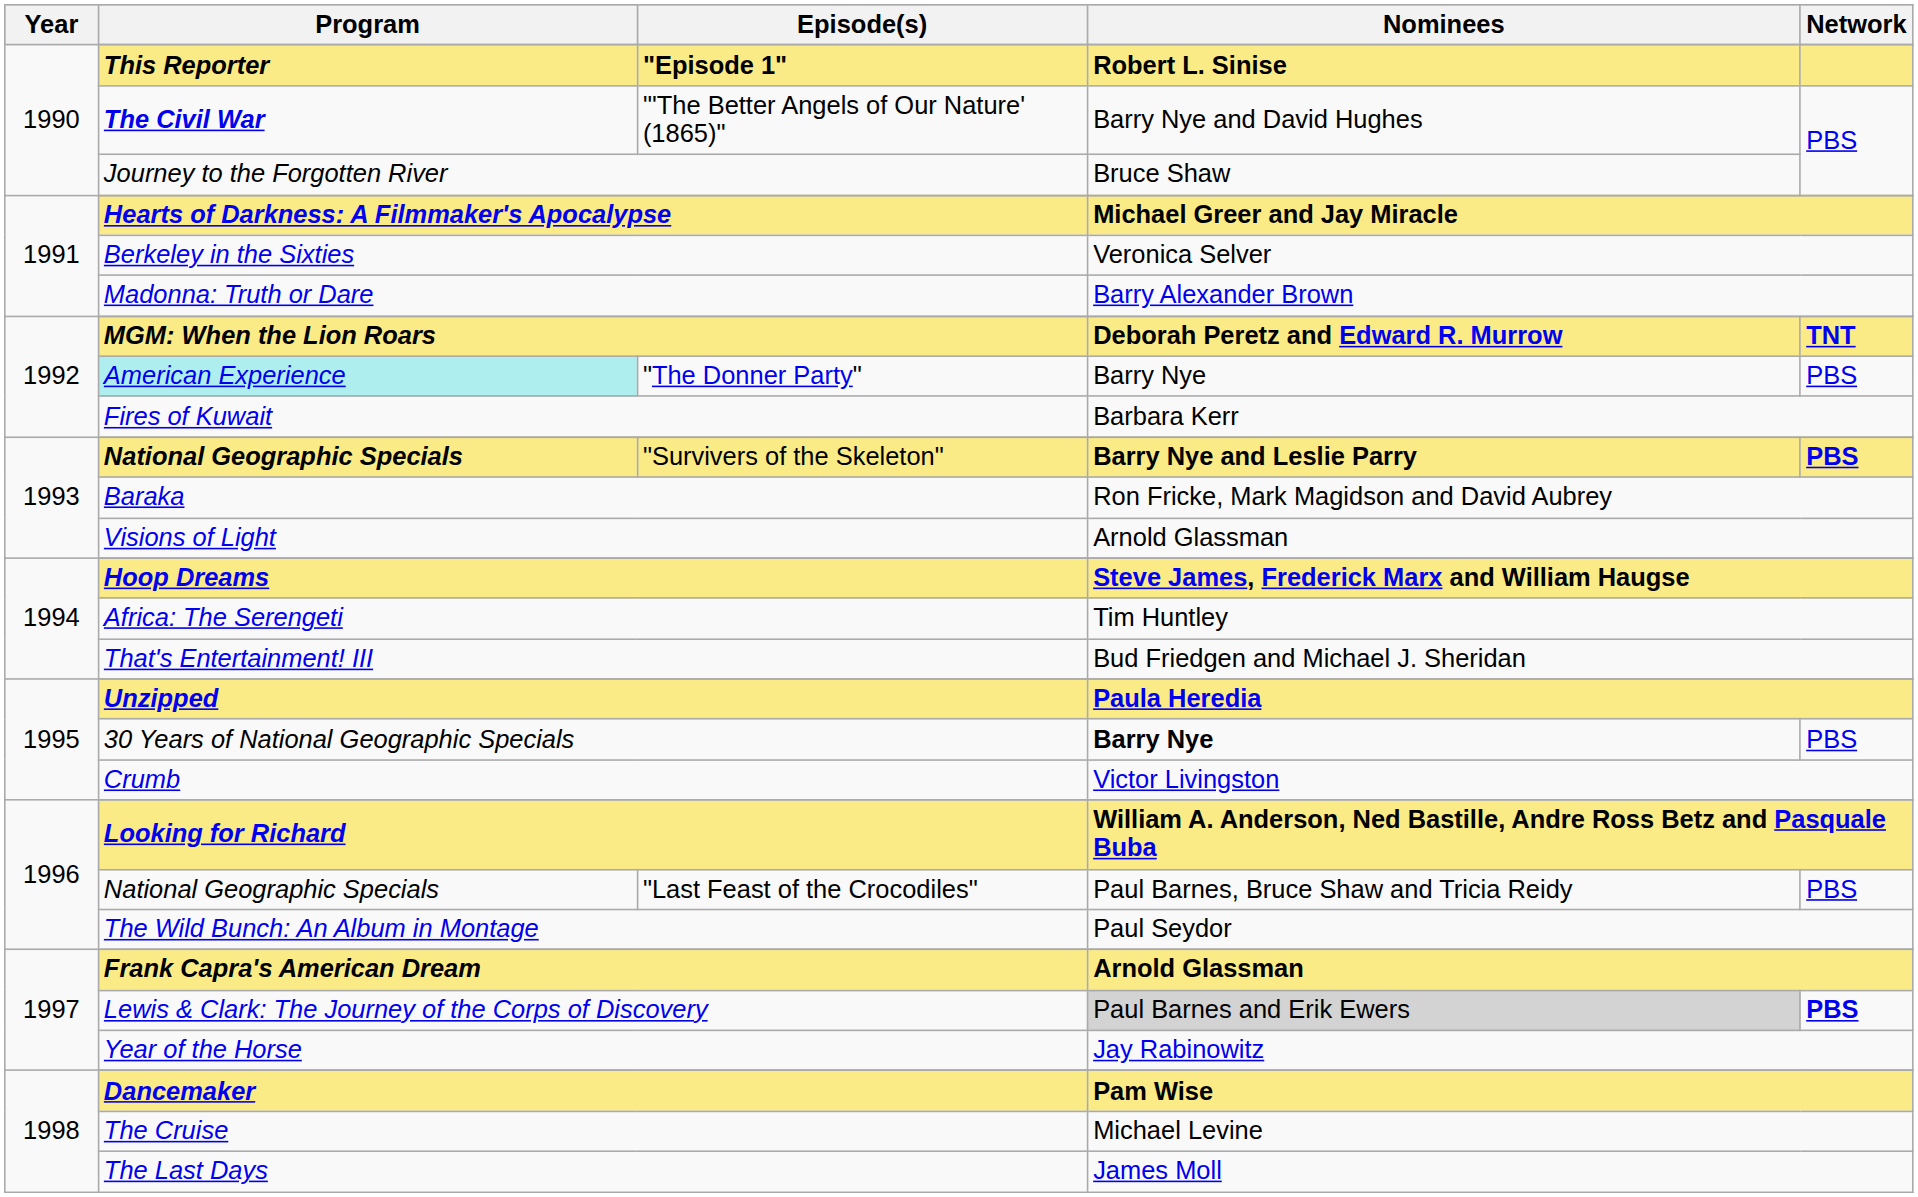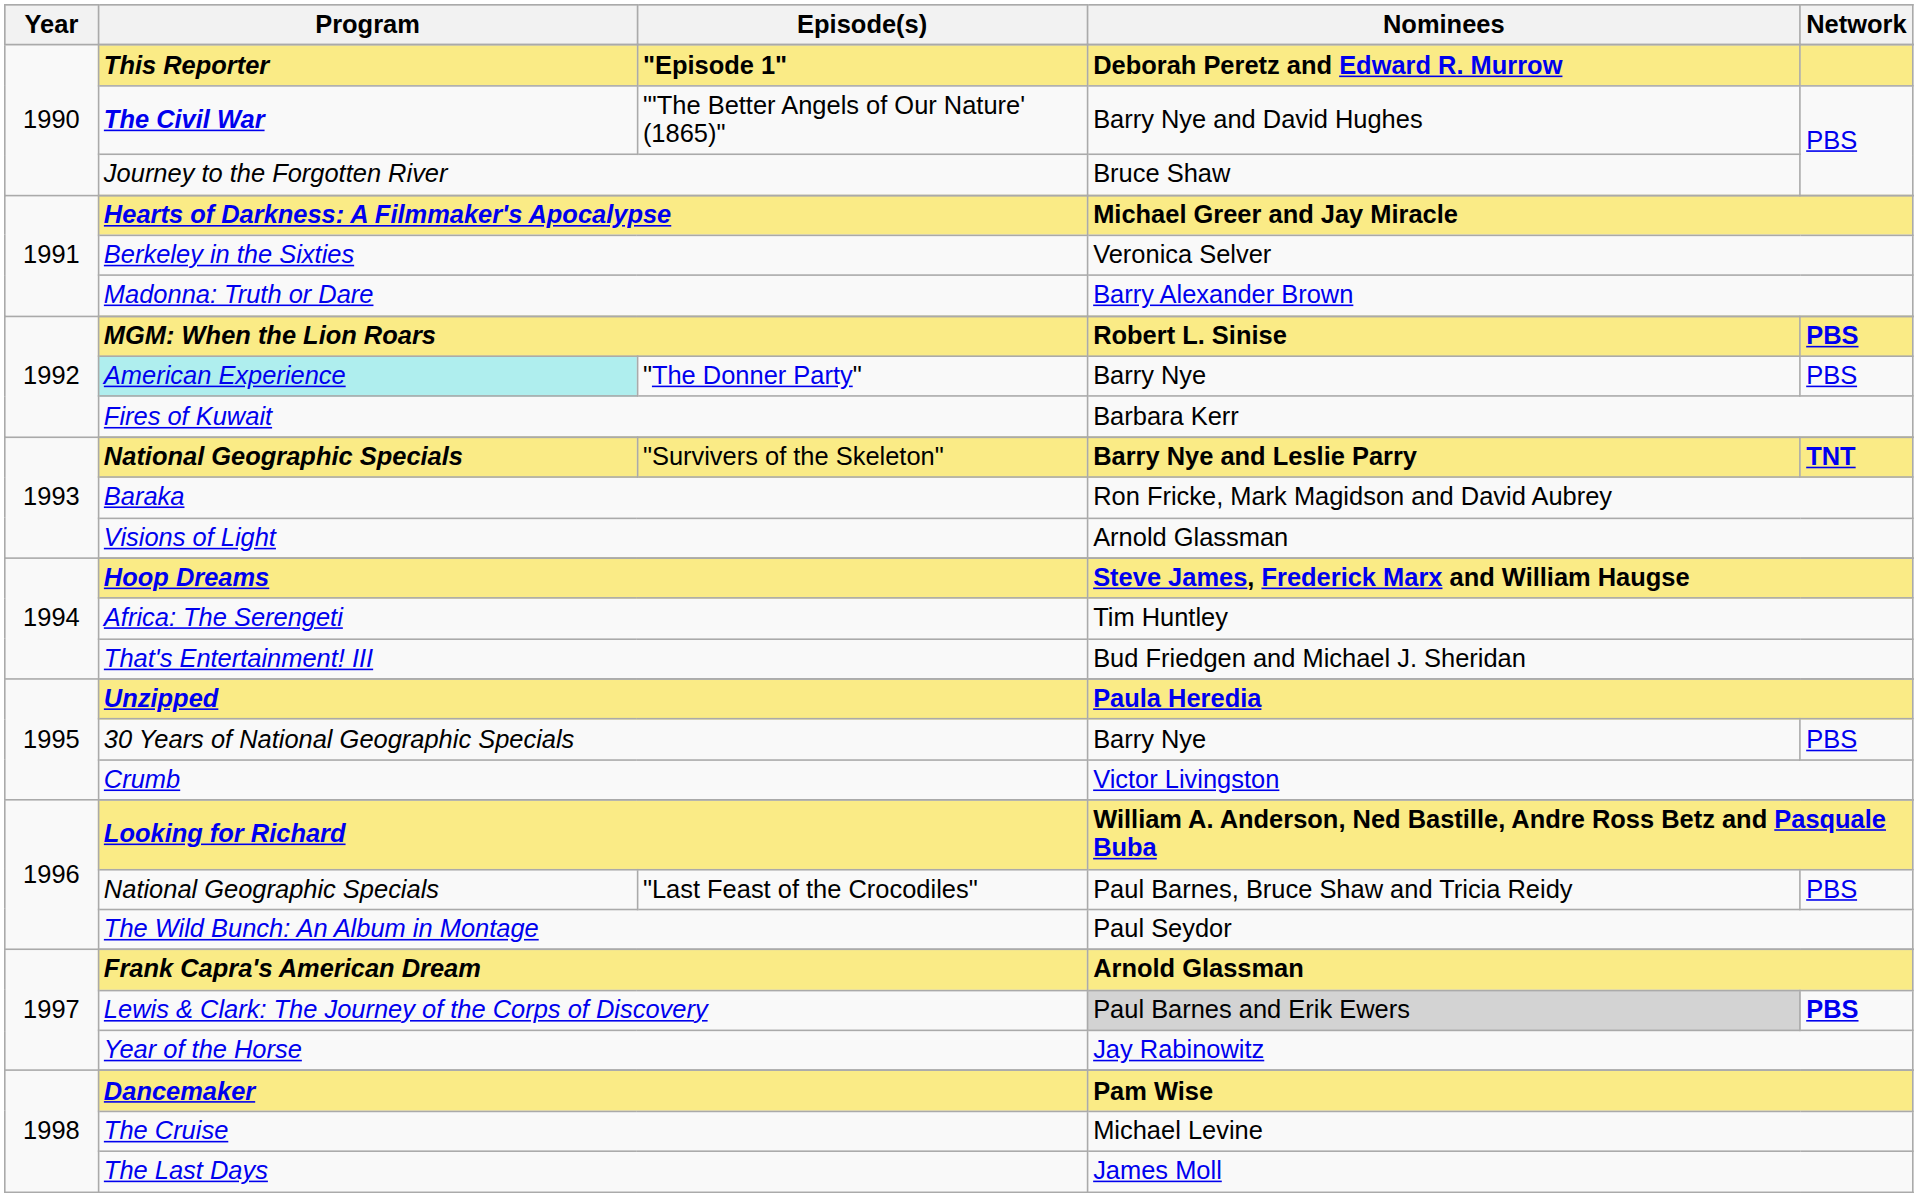 <table class="wikitable" style="width:95%">
 <tr bgcolor="#bebebe">
 <th width="5%">Year</th>
 <th width="30%">Program</th>
 <th width="25%">Episode(s)</th>
 <th width="40%">Nominees</th>
 <th width="10%">Network</th>
 </tr>
 <tr>
 <td rowspan=4 style="text-align:center">1990<br></td>
 </tr>
 <tr style="background:#FAEB86">
 <td><strong><em>This Reporter</em></strong></td>
 <td><strong>"Episode 1"</strong></td>
-<td><strong>Robert L. Sinise</strong></td>
+<td><strong>Deborah Peretz and <a href='#'>Edward R. Murrow</a></strong></td>
 <td></td>
 </tr>
 <tr>
 <td><strong><em><a href='#'>The Civil War</a></em></strong></td>
 <td>"'The Better Angels of Our Nature' (1865)"</td>
 <td>Barry Nye and David Hughes</td>
 <td rowspan="2"><a href='#'>PBS</a></td>
 </tr>
 <tr>
 <td colspan="2"><em>Journey to the Forgotten River</em></td>
 <td>Bruce Shaw</td>
 </tr>
 <tr>
 <td rowspan=4 style="text-align:center">1991<br></td>
 </tr>
 <tr style="background:#FAEB86">
 <td colspan="2"><strong><em><a href='#'>Hearts of Darkness: A Filmmaker's Apocalypse</a></em></strong></td>
 <td colspan="2"><strong>Michael Greer and Jay Miracle</strong></td>
 </tr>
 <tr>
 <td colspan="2"><em><a href='#'>Berkeley in the Sixties</a></em></td>
 <td colspan="2">Veronica Selver</td>
 </tr>
 <tr>
 <td colspan="2"><em><a href='#'>Madonna: Truth or Dare</a></em></td>
 <td colspan="2"><a href='#'>Barry Alexander Brown</a></td>
 </tr>
 <tr>
 <td rowspan=4 style="text-align:center">1992<br></td>
 </tr>
 <tr style="background:#FAEB86">
 <td colspan="2"><strong><em>MGM: When the Lion Roars</em></strong></td>
-<td><strong>Deborah Peretz and <a href='#'>Edward R. Murrow</a></strong></td>
-<td><strong><a href='#'>TNT</a></strong></td>
+<td><strong>Robert L. Sinise</strong></td>
+<td><strong><a href='#'>PBS</a></strong></td>
 </tr>
 <tr>
 <td style="background: paleturquoise;"><em><a href='#'>American Experience</a></em></td>
 <td>"<a href='#'>The Donner Party</a>"</td>
 <td>Barry Nye</td>
 <td><a href='#'>PBS</a></td>
 </tr>
 <tr>
 <td colspan="2"><em><a href='#'>Fires of Kuwait</a></em></td>
 <td colspan="2">Barbara Kerr</td>
 </tr>
 <tr>
 <td rowspan=4 style="text-align:center">1993<br></td>
 </tr>
 <tr style="background:#FAEB86">
 <td><strong><em>National Geographic Specials</em></strong></td>
 <td>"Survivers of the Skeleton"</td>
 <td><strong>Barry Nye and Leslie Parry</strong></td>
-<td><strong><a href='#'>PBS</a></strong></td>
+<td><strong><a href='#'>TNT</a></strong></td>
 </tr>
 <tr>
 <td colspan="2"><em><a href='#'>Baraka</a></em></td>
 <td colspan="2">Ron Fricke, Mark Magidson and David Aubrey</td>
 </tr>
 <tr>
 <td colspan="2"><em><a href='#'>Visions of Light</a></em></td>
 <td colspan="2">Arnold Glassman</td>
 </tr>
 <tr>
 <td rowspan=4 style="text-align:center">1994<br></td>
 </tr>
 <tr style="background:#FAEB86">
 <td colspan="2"><strong><em><a href='#'>Hoop Dreams</a></em></strong></td>
 <td colspan="2"><strong><a href='#'>Steve James</a>, <a href='#'>Frederick Marx</a> and William Haugse</strong></td>
 </tr>
 <tr>
 <td colspan="2"><em><a href='#'>Africa: The Serengeti</a></em></td>
 <td colspan="2">Tim Huntley</td>
 </tr>
 <tr>
 <td colspan="2"><em><a href='#'>That's Entertainment! III</a></em></td>
 <td colspan="2">Bud Friedgen and Michael J. Sheridan</td>
 </tr>
 <tr>
 <td rowspan=4 style="text-align:center">1995<br></td>
 </tr>
 <tr style="background:#FAEB86">
 <td colspan="2"><strong><em><a href='#'>Unzipped</a></em></strong></td>
 <td colspan="2"><strong><a href='#'>Paula Heredia</a></strong></td>
 </tr>
 <tr>
 <td colspan="2"><em>30 Years of National Geographic Specials</em></td>
-<td><strong>Barry Nye</strong></td>
+<td>Barry Nye</td>
 <td><a href='#'>PBS</a></td>
 </tr>
 <tr>
 <td colspan="2"><em><a href='#'>Crumb</a></em></td>
 <td colspan="2"><a href='#'>Victor Livingston</a></td>
 </tr>
 <tr>
 <td rowspan=4 style="text-align:center">1996<br></td>
 </tr>
 <tr style="background:#FAEB86">
 <td colspan="2"><strong><em><a href='#'>Looking for Richard</a></em></strong></td>
 <td colspan="2"><strong>William A. Anderson, Ned Bastille, Andre Ross Betz and <a href='#'>Pasquale Buba</a></strong></td>
 </tr>
 <tr>
 <td><em>National Geographic Specials</em></td>
 <td>"Last Feast of the Crocodiles"</td>
 <td>Paul Barnes, Bruce Shaw and Tricia Reidy</td>
 <td><a href='#'>PBS</a></td>
 </tr>
 <tr>
 <td colspan="2"><em><a href='#'>The Wild Bunch: An Album in Montage</a></em></td>
 <td colspan="2">Paul Seydor</td>
 </tr>
 <tr>
 <td rowspan=4 style="text-align:center">1997<br></td>
 </tr>
 <tr style="background:#FAEB86">
 <td colspan="2"><strong><em>Frank Capra's American Dream</em></strong></td>
 <td colspan="2"><strong>Arnold Glassman</strong></td>
 </tr>
 <tr>
 <td colspan="2"><em><a href='#'>Lewis & Clark: The Journey of the Corps of Discovery</a></em></td>
 <td style="background: lightgrey;">Paul Barnes and Erik Ewers</td>
 <td><strong><a href='#'>PBS</a></strong></td>
 </tr>
 <tr>
 <td colspan="2"><em><a href='#'>Year of the Horse</a></em></td>
 <td colspan="2"><a href='#'>Jay Rabinowitz</a></td>
 </tr>
 <tr>
 <td rowspan=4 style="text-align:center">1998<br></td>
 </tr>
 <tr style="background:#FAEB86">
 <td colspan="2"><strong><em><a href='#'>Dancemaker</a></em></strong></td>
 <td colspan="2"><strong>Pam Wise</strong></td>
 </tr>
 <tr>
 <td colspan="2"><em><a href='#'>The Cruise</a></em></td>
 <td colspan="2">Michael Levine</td>
 </tr>
 <tr>
 <td colspan="2"><em><a href='#'>The Last Days</a></em></td>
 <td colspan="2"><a href='#'>James Moll</a></td>
 </tr>
 <tr>
 </tr>
 </table>
